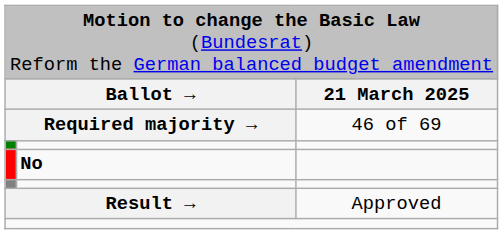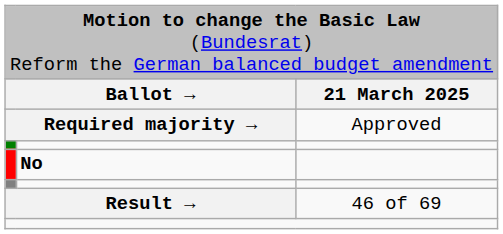 <table class="wikitable" style="text-align:center; float: right">
 <tr>
 <td colspan="4" bgcolor="#C0C0C0" align="center"><strong>Motion to change the Basic Law</strong> <br> (<a href='#'>Bundesrat</a>) <br> Reform the <a href='#'>German balanced budget amendment</a></td>
 </tr>
 <tr>
 <th colspan="2" style="width:150px;">Ballot →</th>
 <th>21 March 2025</th>
 </tr>
 <tr>
 <th colspan="2">Required majority →</th>
-<td>46 of 69</td>
+<td>Approved </td>
 </tr>
 <tr>
 <th style="background:green;"></th>
 <td style="text-align:left"></td>
 <td></td>
 </tr>
 <tr>
 <th style="width:1px; background:red;"></th>
 <td style="text-align:left;"><strong>No</strong></td>
 <td></td>
 </tr>
 <tr>
 <th style="background:gray;"></th>
 <td style="text-align:left;"></td>
 <td></td>
 </tr>
 <tr>
 <th colspan="2">Result →</th>
-<td>Approved </td>
+<td>46 of 69</td>
 </tr>
 <tr>
 <td colspan="3"></td>
 </tr>
 </table>
